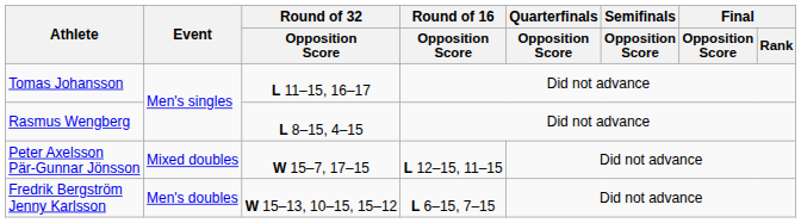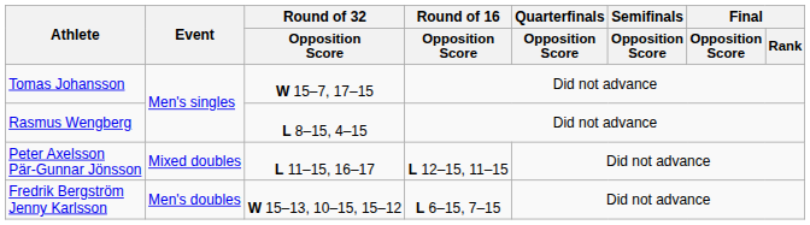 <table class="wikitable" style="font-size:90%">
 <tr>
 <th rowspan="2">Athlete</th>
 <th rowspan="2">Event</th>
 <th>Round of 32</th>
 <th>Round of 16</th>
 <th>Quarterfinals</th>
 <th>Semifinals</th>
 <th colspan="2">Final</th>
 </tr>
 <tr style="font-size:95%">
 <th>Opposition<br>Score</th>
 <th>Opposition<br>Score</th>
 <th>Opposition<br>Score</th>
 <th>Opposition<br>Score</th>
 <th>Opposition<br>Score</th>
 <th>Rank</th>
 </tr>
 <tr>
 <td><a href='#'>Tomas Johansson</a></td>
 <td rowspan=2><a href='#'>Men's singles</a></td>
-<td align=center><br><strong>L</strong> 11–15, 16–17</td>
+<td align=center><br><strong>W</strong> 15–7, 17–15</td>
 <td colspan=5 align=center>Did not advance</td>
 </tr>
 <tr>
 <td><a href='#'>Rasmus Wengberg</a></td>
 <td align=center><br><strong>L</strong> 8–15, 4–15</td>
 <td colspan=5 align=center>Did not advance</td>
 </tr>
 <tr>
 <td><a href='#'>Peter Axelsson</a><br><a href='#'>Pär-Gunnar Jönsson</a></td>
 <td><a href='#'>Mixed doubles</a></td>
-<td align=center><br><strong>W</strong> 15–7, 17–15</td>
+<td align=center><br><strong>L</strong> 11–15, 16–17</td>
 <td align=center><br><strong>L</strong> 12–15, 11–15</td>
 <td colspan=4 align=center>Did not advance</td>
 </tr>
 <tr>
 <td><a href='#'>Fredrik Bergström</a><br><a href='#'>Jenny Karlsson</a></td>
 <td><a href='#'>Men's doubles</a></td>
 <td align=center><br><strong>W</strong> 15–13, 10–15, 15–12</td>
 <td align=center><br><strong>L</strong> 6–15, 7–15</td>
 <td colspan=4 align=center>Did not advance</td>
 </tr>
 </table>
